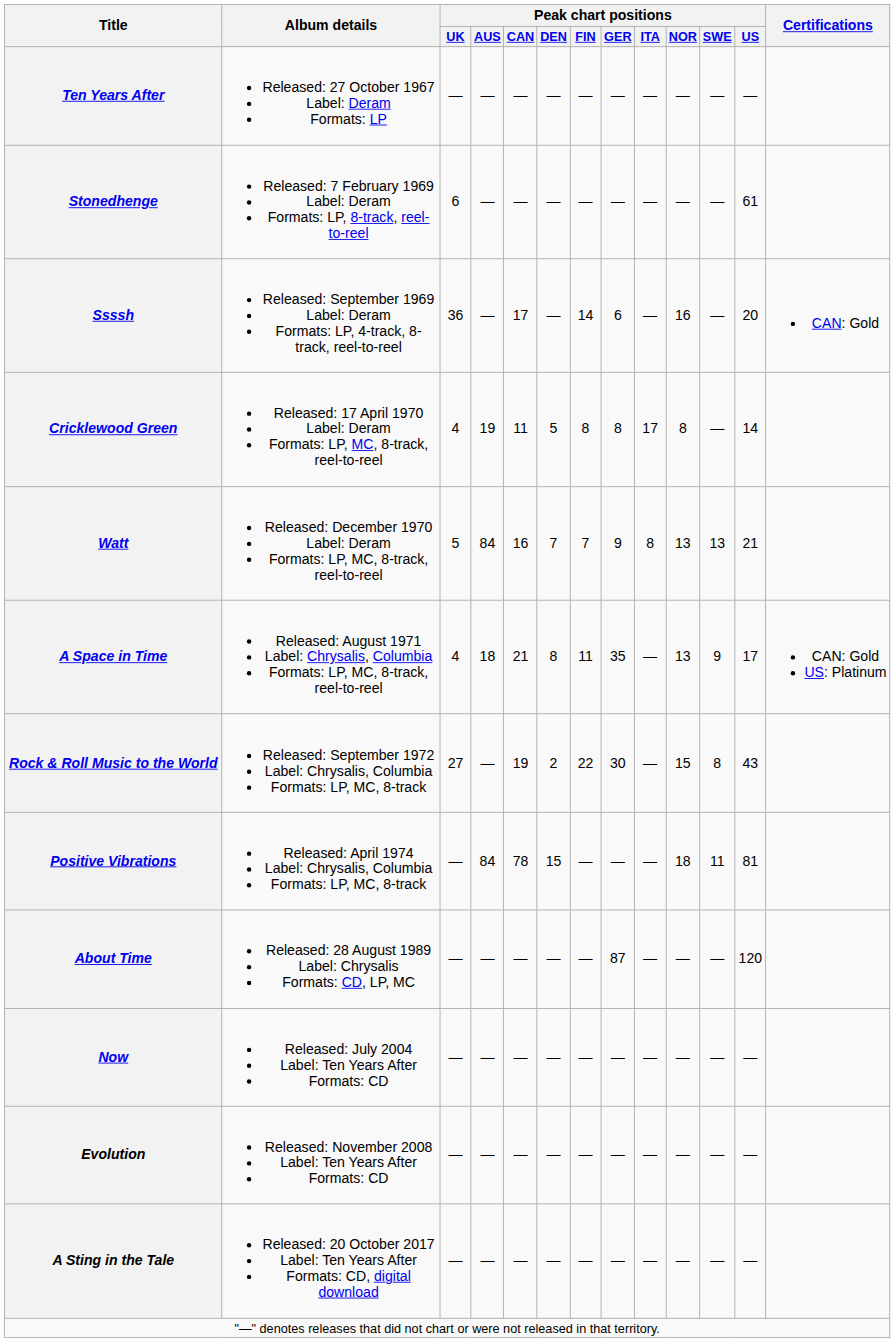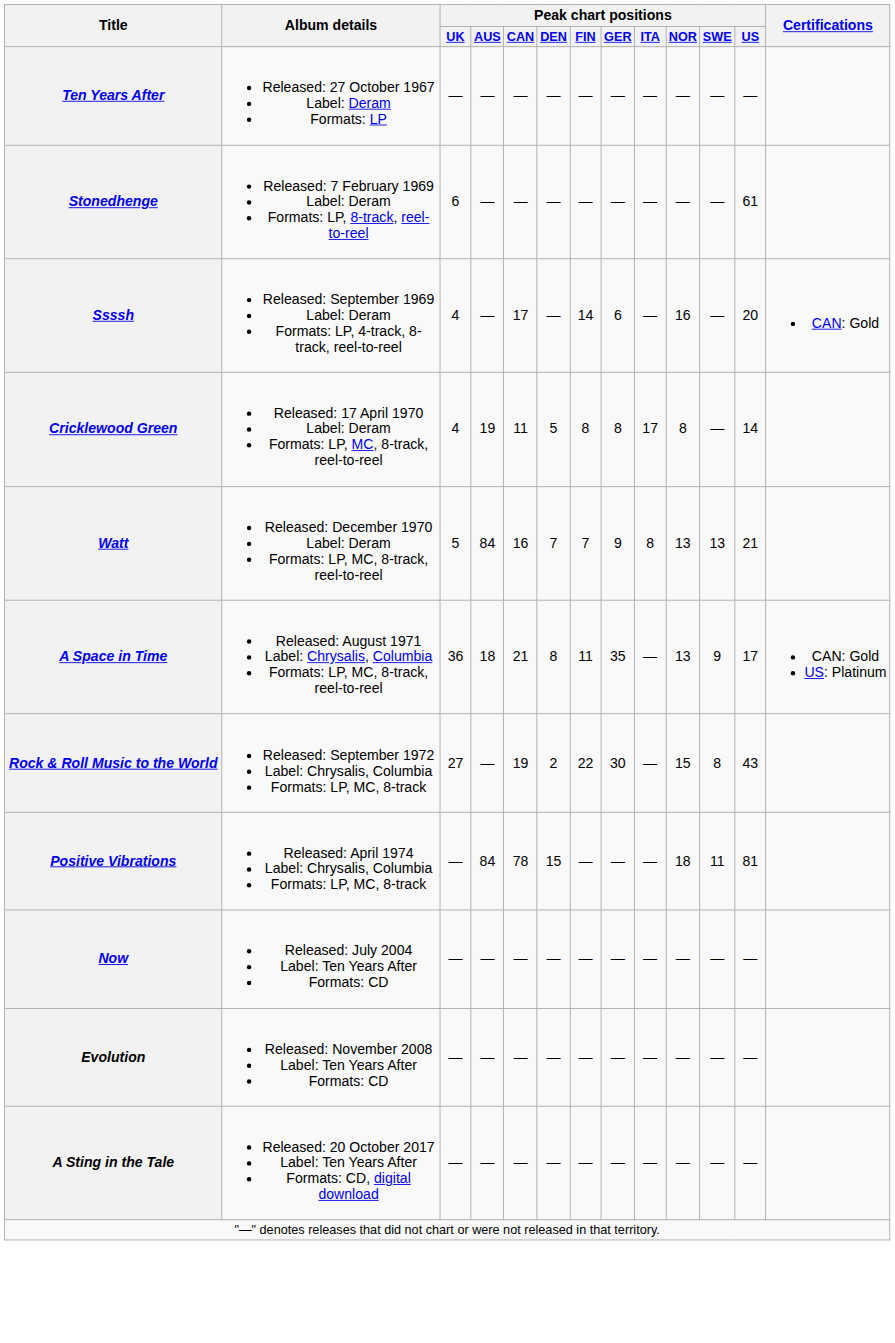 <table class="wikitable plainrowheaders" style="text-align:center;">
 <tr>
 <th rowspan="2" scope="col" style="width:15em;">Title</th>
 <th rowspan="2" scope="col" style="width:15em;">Album details</th>
 <th colspan="10">Peak chart positions</th>
 <th rowspan="2"><a href='#'>Certifications</a></th>
 </tr>
 <tr>
 <th scope="col" style="width:2em;font-size:90%;"><a href='#'>UK</a><br></th>
 <th scope="col" style="width:2em;font-size:90%;"><a href='#'>AUS</a><br></th>
 <th scope="col" style="width:2em;font-size:90%;"><a href='#'>CAN</a><br></th>
 <th scope="col" style="width:2em;font-size:90%;"><a href='#'>DEN</a><br></th>
 <th scope="col" style="width:2em;font-size:90%;"><a href='#'>FIN</a><br></th>
 <th scope="col" style="width:2em;font-size:90%;"><a href='#'>GER</a><br></th>
 <th scope="col" style="width:2em;font-size:90%;"><a href='#'>ITA</a><br></th>
 <th scope="col" style="width:2em;font-size:90%;"><a href='#'>NOR</a><br></th>
 <th scope="col" style="width:2em;font-size:90%;"><a href='#'>SWE</a><br></th>
 <th scope="col" style="width:2em;font-size:90%;"><a href='#'>US</a><br></th>
 </tr>
 <tr>
 <th scope="row"><em><a href='#'>Ten Years After</a></em></th>
 <td><br><ul><li>Released: 27 October 1967</li><li>Label: <a href='#'>Deram</a></li><li>Formats: <a href='#'>LP</a></li></ul></td>
 <td>—</td>
 <td>—</td>
 <td>—</td>
 <td>—</td>
 <td>—</td>
 <td>—</td>
 <td>—</td>
 <td>—</td>
 <td>—</td>
 <td>—</td>
 <td></td>
 </tr>
 <tr>
 <th scope="row"><em><a href='#'>Stonedhenge</a></em></th>
 <td><br><ul><li>Released: 7 February 1969</li><li>Label: Deram</li><li>Formats: LP, <a href='#'>8-track</a>, <a href='#'>reel-to-reel</a></li></ul></td>
 <td>6</td>
 <td>—</td>
 <td>—</td>
 <td>—</td>
 <td>—</td>
 <td>—</td>
 <td>—</td>
 <td>—</td>
 <td>—</td>
 <td>61</td>
 <td></td>
 </tr>
 <tr>
 <th scope="row"><em><a href='#'>Ssssh</a></em></th>
 <td><br><ul><li>Released: September 1969</li><li>Label: Deram</li><li>Formats: LP, 4-track, 8-track, reel-to-reel</li></ul></td>
-<td>36</td>
+<td>4</td>
 <td>—</td>
 <td>17</td>
 <td>—</td>
 <td>14</td>
 <td>6</td>
 <td>—</td>
 <td>16</td>
 <td>—</td>
 <td>20</td>
 <td><br><ul><li><a href='#'>CAN</a>: Gold</li></ul></td>
 </tr>
 <tr>
 <th scope="row"><em><a href='#'>Cricklewood Green</a></em></th>
 <td><br><ul><li>Released: 17 April 1970</li><li>Label: Deram</li><li>Formats: LP, <a href='#'>MC</a>, 8-track, reel-to-reel</li></ul></td>
 <td>4</td>
 <td>19</td>
 <td>11</td>
 <td>5</td>
 <td>8</td>
 <td>8</td>
 <td>17</td>
 <td>8</td>
 <td>—</td>
 <td>14</td>
 <td></td>
 </tr>
 <tr>
 <th scope="row"><em><a href='#'>Watt</a></em></th>
 <td><br><ul><li>Released: December 1970</li><li>Label: Deram</li><li>Formats: LP, MC, 8-track, reel-to-reel</li></ul></td>
 <td>5</td>
 <td>84</td>
 <td>16</td>
 <td>7</td>
 <td>7</td>
 <td>9</td>
 <td>8</td>
 <td>13</td>
 <td>13</td>
 <td>21</td>
 <td></td>
 </tr>
 <tr>
 <th scope="row"><em><a href='#'>A Space in Time</a></em></th>
 <td><br><ul><li>Released: August 1971</li><li>Label: <a href='#'>Chrysalis</a>, <a href='#'>Columbia</a></li><li>Formats: LP, MC, 8-track, reel-to-reel</li></ul></td>
-<td>4</td>
+<td>36</td>
 <td>18</td>
 <td>21</td>
 <td>8</td>
 <td>11</td>
 <td>35</td>
 <td>—</td>
 <td>13</td>
 <td>9</td>
 <td>17</td>
 <td><br><ul><li>CAN: Gold</li><li><a href='#'>US</a>: Platinum</li></ul></td>
 </tr>
 <tr>
 <th scope="row"><em><a href='#'>Rock & Roll Music to the World</a></em></th>
 <td><br><ul><li>Released: September 1972</li><li>Label: Chrysalis, Columbia</li><li>Formats: LP, MC, 8-track</li></ul></td>
 <td>27</td>
 <td>—</td>
 <td>19</td>
 <td>2</td>
 <td>22</td>
 <td>30</td>
 <td>—</td>
 <td>15</td>
 <td>8</td>
 <td>43</td>
 <td></td>
 </tr>
 <tr>
 <th scope="row"><em><a href='#'>Positive Vibrations</a></em></th>
 <td><br><ul><li>Released: April 1974</li><li>Label: Chrysalis, Columbia</li><li>Formats: LP, MC, 8-track</li></ul></td>
 <td>—</td>
 <td>84</td>
 <td>78</td>
 <td>15</td>
 <td>—</td>
 <td>—</td>
 <td>—</td>
 <td>18</td>
 <td>11</td>
 <td>81</td>
-<td></td>
-</tr>
-<tr>
-<th scope="row"><em><a href='#'>About Time</a></em></th>
-<td><br><ul><li>Released: 28 August 1989</li><li>Label: Chrysalis</li><li>Formats: <a href='#'>CD</a>, LP, MC</li></ul></td>
-<td>—</td>
-<td>—</td>
-<td>—</td>
-<td>—</td>
-<td>—</td>
-<td>87</td>
-<td>—</td>
-<td>—</td>
-<td>—</td>
-<td>120</td>
 <td></td>
 </tr>
 <tr>
 <th scope="row"><em><a href='#'>Now</a></em></th>
 <td><br><ul><li>Released: July 2004</li><li>Label: Ten Years After</li><li>Formats: CD</li></ul></td>
 <td>—</td>
 <td>—</td>
 <td>—</td>
 <td>—</td>
 <td>—</td>
 <td>—</td>
 <td>—</td>
 <td>—</td>
 <td>—</td>
 <td>—</td>
 <td></td>
 </tr>
 <tr>
 <th scope="row"><em>Evolution</em></th>
 <td><br><ul><li>Released: November 2008</li><li>Label: Ten Years After</li><li>Formats: CD</li></ul></td>
 <td>—</td>
 <td>—</td>
 <td>—</td>
 <td>—</td>
 <td>—</td>
 <td>—</td>
 <td>—</td>
 <td>—</td>
 <td>—</td>
 <td>—</td>
 <td></td>
 </tr>
 <tr>
 <th scope="row"><em>A Sting in the Tale</em></th>
 <td><br><ul><li>Released: 20 October 2017</li><li>Label: Ten Years After</li><li>Formats: CD, <a href='#'>digital download</a></li></ul></td>
 <td>—</td>
 <td>—</td>
 <td>—</td>
 <td>—</td>
 <td>—</td>
 <td>—</td>
 <td>—</td>
 <td>—</td>
 <td>—</td>
 <td>—</td>
 <td></td>
 </tr>
 <tr>
 <td colspan="13" style="font-size:90%">"—" denotes releases that did not chart or were not released in that territory.</td>
 </tr>
 </table>
